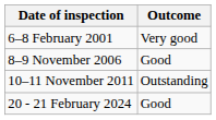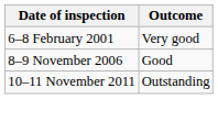 <table class="wikitable">
 <tr>
 <th>Date of inspection</th>
 <th>Outcome</th>
 </tr>
 <tr>
 <td>6–8 February 2001</td>
 <td>Very good</td>
 </tr>
 <tr>
 <td>8–9 November 2006</td>
 <td>Good</td>
 </tr>
 <tr>
 <td>10–11 November 2011</td>
 <td>Outstanding</td>
 </tr>
-<tr>
-<td>20 - 21 February 2024</td>
-<td>Good</td>
-</tr>
 </table>
